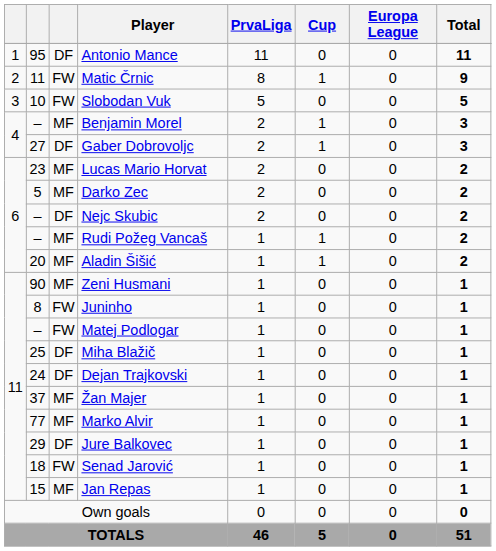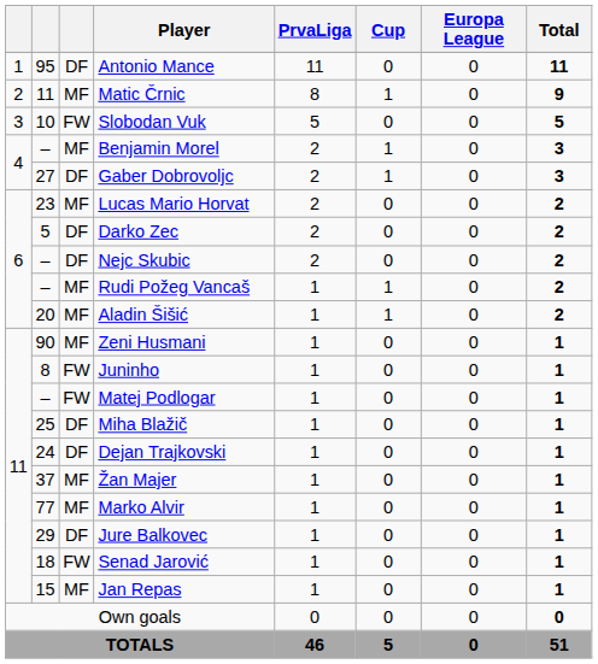 <table class="wikitable sortable" style="font-size:95%; text-align:center">
 <tr>
 <th width=10></th>
 <th width=10></th>
 <th width=10></th>
 <th width=150>Player</th>
 <th width=50><a href='#'>PrvaLiga</a></th>
 <th width=50><a href='#'>Cup</a></th>
 <th width=85px><a href='#'>Europa League</a></th>
 <th width=50>Total</th>
 </tr>
 <tr>
 </tr>
 <tr>
 <td>1</td>
 <td>95</td>
 <td>DF</td>
 <td align=left> <a href='#'>Antonio Mance</a></td>
 <td>11</td>
 <td>0</td>
 <td>0</td>
 <td><strong>11</strong></td>
 </tr>
 <tr>
 <td>2</td>
 <td>11</td>
-<td>FW</td>
+<td>MF</td>
 <td align=left> <a href='#'>Matic Črnic</a></td>
 <td>8</td>
 <td>1</td>
 <td>0</td>
 <td><strong>9</strong></td>
 </tr>
 <tr>
 <td>3</td>
 <td>10</td>
 <td>FW</td>
 <td align=left> <a href='#'>Slobodan Vuk</a></td>
 <td>5</td>
 <td>0</td>
 <td>0</td>
 <td><strong>5</strong></td>
 </tr>
 <tr>
 <td rowspan="2">4</td>
 <td>–</td>
 <td>MF</td>
 <td align=left> <a href='#'>Benjamin Morel</a></td>
 <td>2</td>
 <td>1</td>
 <td>0</td>
 <td><strong>3</strong></td>
 </tr>
 <tr>
 <td>27</td>
 <td>DF</td>
 <td align=left> <a href='#'>Gaber Dobrovoljc</a></td>
 <td>2</td>
 <td>1</td>
 <td>0</td>
 <td><strong>3</strong></td>
 </tr>
 <tr>
 <td rowspan="5">6</td>
 <td>23</td>
 <td>MF</td>
 <td align=left> <a href='#'>Lucas Mario Horvat</a></td>
 <td>2</td>
 <td>0</td>
 <td>0</td>
 <td><strong>2</strong></td>
 </tr>
 <tr>
 <td>5</td>
-<td>MF</td>
+<td>DF</td>
 <td align=left> <a href='#'>Darko Zec</a></td>
 <td>2</td>
 <td>0</td>
 <td>0</td>
 <td><strong>2</strong></td>
 </tr>
 <tr>
 <td>–</td>
 <td>DF</td>
 <td align=left> <a href='#'>Nejc Skubic</a></td>
 <td>2</td>
 <td>0</td>
 <td>0</td>
 <td><strong>2</strong></td>
 </tr>
 <tr>
 <td>–</td>
 <td>MF</td>
 <td align=left> <a href='#'>Rudi Požeg Vancaš</a></td>
 <td>1</td>
 <td>1</td>
 <td>0</td>
 <td><strong>2</strong></td>
 </tr>
 <tr>
 <td>20</td>
 <td>MF</td>
 <td align=left> <a href='#'>Aladin Šišić</a></td>
 <td>1</td>
 <td>1</td>
 <td>0</td>
 <td><strong>2</strong></td>
 </tr>
 <tr>
 <td rowspan="10">11</td>
 <td>90</td>
 <td>MF</td>
 <td align=left> <a href='#'>Zeni Husmani</a></td>
 <td>1</td>
 <td>0</td>
 <td>0</td>
 <td><strong>1</strong></td>
 </tr>
 <tr>
 <td>8</td>
 <td>FW</td>
 <td align=left> <a href='#'>Juninho</a></td>
 <td>1</td>
 <td>0</td>
 <td>0</td>
 <td><strong>1</strong></td>
 </tr>
 <tr>
 <td>–</td>
 <td>FW</td>
 <td align=left> <a href='#'>Matej Podlogar</a></td>
 <td>1</td>
 <td>0</td>
 <td>0</td>
 <td><strong>1</strong></td>
 </tr>
 <tr>
 <td>25</td>
 <td>DF</td>
 <td align=left> <a href='#'>Miha Blažič</a></td>
 <td>1</td>
 <td>0</td>
 <td>0</td>
 <td><strong>1</strong></td>
 </tr>
 <tr>
 <td>24</td>
 <td>DF</td>
 <td align=left> <a href='#'>Dejan Trajkovski</a></td>
 <td>1</td>
 <td>0</td>
 <td>0</td>
 <td><strong>1</strong></td>
 </tr>
 <tr>
 <td>37</td>
 <td>MF</td>
 <td align=left> <a href='#'>Žan Majer</a></td>
 <td>1</td>
 <td>0</td>
 <td>0</td>
 <td><strong>1</strong></td>
 </tr>
 <tr>
 <td>77</td>
 <td>MF</td>
 <td align=left> <a href='#'>Marko Alvir</a></td>
 <td>1</td>
 <td>0</td>
 <td>0</td>
 <td><strong>1</strong></td>
 </tr>
 <tr>
 <td>29</td>
 <td>DF</td>
 <td align=left> <a href='#'>Jure Balkovec</a></td>
 <td>1</td>
 <td>0</td>
 <td>0</td>
 <td><strong>1</strong></td>
 </tr>
 <tr>
 <td>18</td>
 <td>FW</td>
 <td align=left> <a href='#'>Senad Jarović</a></td>
 <td>1</td>
 <td>0</td>
 <td>0</td>
 <td><strong>1</strong></td>
 </tr>
 <tr>
 <td>15</td>
 <td>MF</td>
 <td align=left> <a href='#'>Jan Repas</a></td>
 <td>1</td>
 <td>0</td>
 <td>0</td>
 <td><strong>1</strong></td>
 </tr>
 <tr>
 <td colspan="4">Own goals</td>
 <td>0</td>
 <td>0</td>
 <td>0</td>
 <td><strong>0</strong></td>
 </tr>
 <tr bgcolor="#A9A9A9">
 <td colspan=4><strong>TOTALS</strong></td>
 <td><strong>46</strong></td>
 <td><strong>5</strong></td>
 <td><strong>0</strong></td>
 <td><strong>51</strong></td>
 </tr>
 </table>
